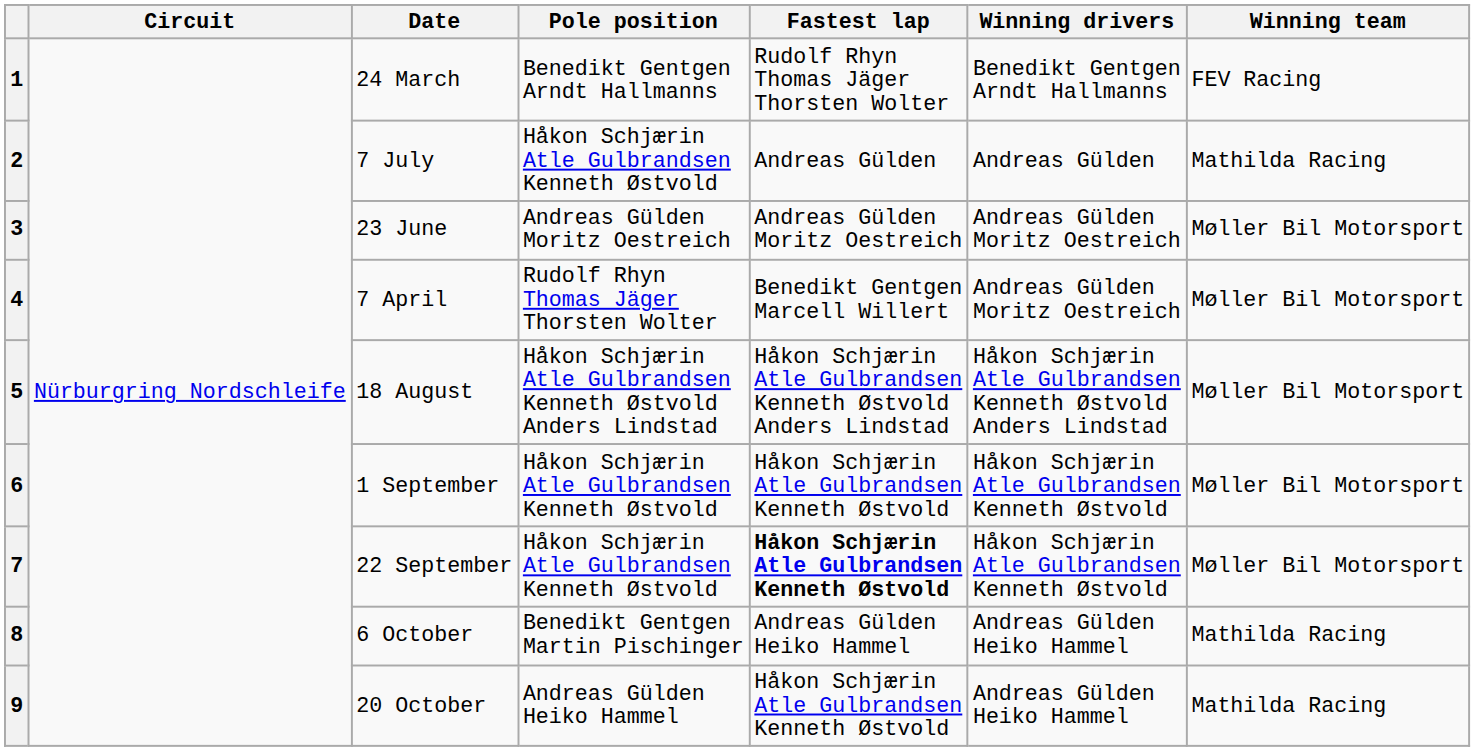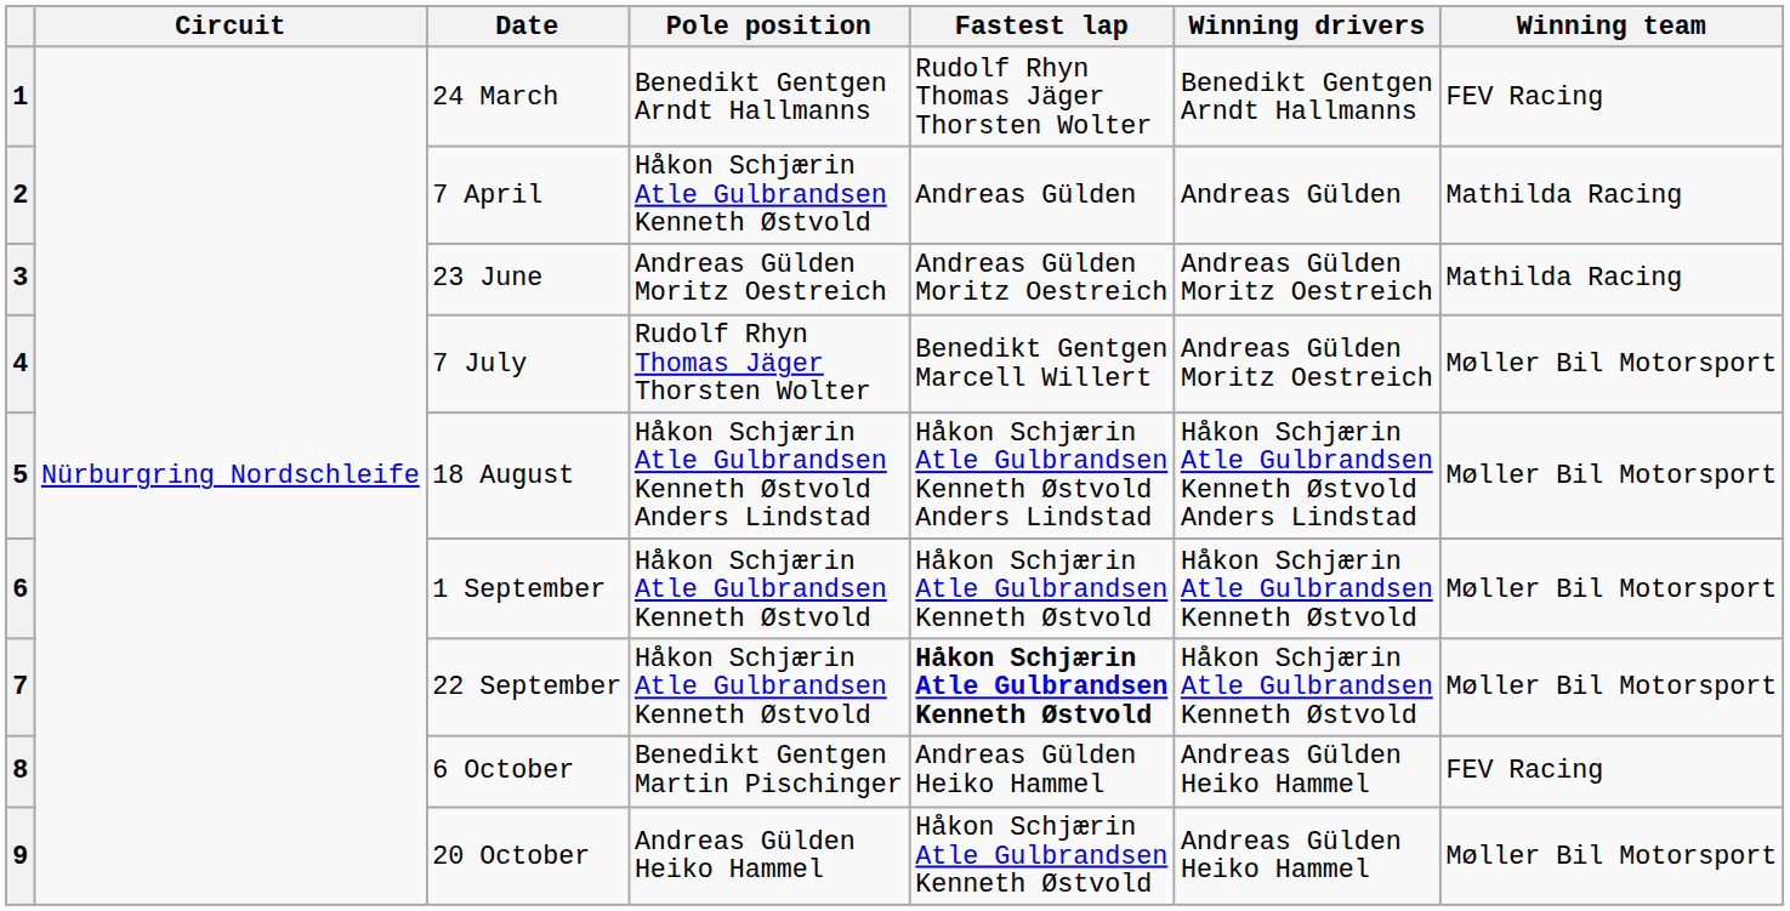 <table class="wikitable" style="font-size: 85%">
 <tr>
 <th></th>
 <th>Circuit</th>
 <th>Date</th>
 <th>Pole position</th>
 <th>Fastest lap</th>
 <th>Winning drivers</th>
 <th>Winning team</th>
 </tr>
 <tr>
 <th>1</th>
 <td rowspan=9><a href='#'>Nürburgring Nordschleife</a></td>
 <td>24 March</td>
 <td> Benedikt Gentgen<br> Arndt Hallmanns</td>
 <td> Rudolf Rhyn<br> Thomas Jäger<br> Thorsten Wolter</td>
 <td> Benedikt Gentgen<br> Arndt Hallmanns</td>
 <td> FEV Racing</td>
 </tr>
 <tr>
 <th>2</th>
-<td>7 July</td>
+<td>7 April</td>
 <td> Håkon Schjærin<br> <a href='#'>Atle Gulbrandsen</a><br> Kenneth Østvold</td>
 <td> Andreas Gülden</td>
 <td> Andreas Gülden</td>
 <td> Mathilda Racing</td>
 </tr>
 <tr>
 <th>3</th>
 <td>23 June</td>
 <td> Andreas Gülden<br> Moritz Oestreich</td>
 <td> Andreas Gülden<br> Moritz Oestreich</td>
 <td> Andreas Gülden<br> Moritz Oestreich</td>
-<td> Møller Bil Motorsport</td>
+<td> Mathilda Racing</td>
 </tr>
 <tr>
 <th>4</th>
-<td>7 April</td>
+<td>7 July</td>
 <td> Rudolf Rhyn<br> <a href='#'>Thomas Jäger</a><br> Thorsten Wolter</td>
 <td> Benedikt Gentgen<br> Marcell Willert</td>
 <td> Andreas Gülden<br> Moritz Oestreich</td>
 <td> Møller Bil Motorsport</td>
 </tr>
 <tr>
 <th>5</th>
 <td>18 August</td>
 <td> Håkon Schjærin<br> <a href='#'>Atle Gulbrandsen</a><br> Kenneth Østvold<br> Anders Lindstad</td>
 <td> Håkon Schjærin<br> <a href='#'>Atle Gulbrandsen</a><br> Kenneth Østvold<br> Anders Lindstad</td>
 <td> Håkon Schjærin<br> <a href='#'>Atle Gulbrandsen</a><br> Kenneth Østvold<br> Anders Lindstad</td>
 <td> Møller Bil Motorsport</td>
 </tr>
 <tr>
 <th>6</th>
 <td>1 September</td>
 <td> Håkon Schjærin<br> <a href='#'>Atle Gulbrandsen</a><br> Kenneth Østvold</td>
 <td> Håkon Schjærin<br> <a href='#'>Atle Gulbrandsen</a><br> Kenneth Østvold</td>
 <td> Håkon Schjærin<br> <a href='#'>Atle Gulbrandsen</a><br> Kenneth Østvold</td>
 <td> Møller Bil Motorsport</td>
 </tr>
 <tr>
 <th>7</th>
 <td>22 September</td>
 <td> Håkon Schjærin<br> <a href='#'>Atle Gulbrandsen</a><br> Kenneth Østvold</td>
 <td><strong> Håkon Schjærin<br> <a href='#'>Atle Gulbrandsen</a><br> Kenneth Østvold</strong></td>
 <td> Håkon Schjærin<br> <a href='#'>Atle Gulbrandsen</a><br> Kenneth Østvold</td>
 <td> Møller Bil Motorsport</td>
 </tr>
 <tr>
 <th>8</th>
 <td>6 October</td>
 <td> Benedikt Gentgen<br> Martin Pischinger</td>
 <td> Andreas Gülden<br> Heiko Hammel</td>
 <td> Andreas Gülden<br> Heiko Hammel</td>
-<td> Mathilda Racing</td>
+<td> FEV Racing</td>
 </tr>
 <tr>
 <th>9</th>
 <td>20 October</td>
 <td> Andreas Gülden<br> Heiko Hammel</td>
 <td> Håkon Schjærin<br> <a href='#'>Atle Gulbrandsen</a><br> Kenneth Østvold</td>
 <td> Andreas Gülden<br> Heiko Hammel</td>
-<td> Mathilda Racing</td>
+<td> Møller Bil Motorsport</td>
 </tr>
 </table>
